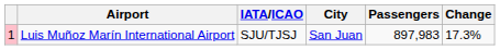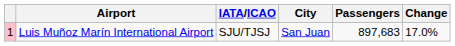 <table class="wikitable sortable">
 <tr>
 <th></th>
 <th>Airport</th>
 <th><a href='#'>IATA</a>/<a href='#'>ICAO</a></th>
 <th>City</th>
 <th>Passengers</th>
 <th>Change</th>
 </tr>
 <tr>
 <td style="background: pink;">1</td>
 <td><a href='#'>Luis Muñoz Marín International Airport</a></td>
 <td>SJU/TJSJ</td>
 <td><a href='#'>San Juan</a></td>
-<td align="right">897,983</td>
-<td> 17.3%</td>
+<td align="right">897,683</td>
+<td> 17.0%</td>
 </tr>
 </table>
